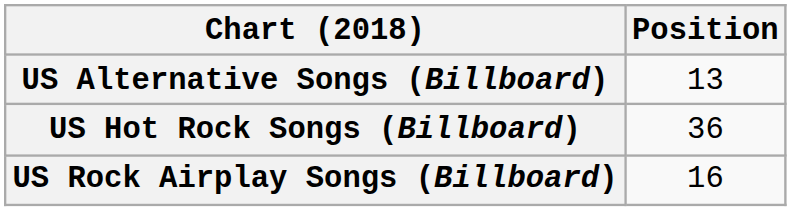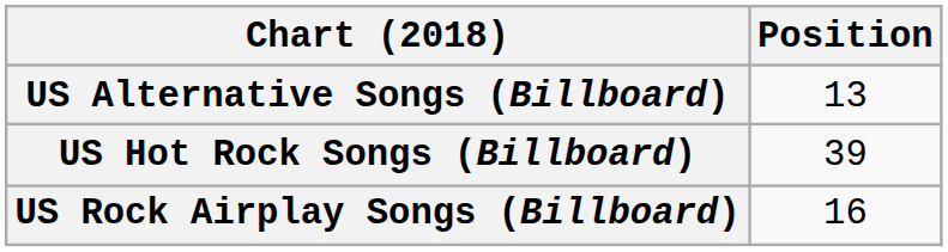 <table class="wikitable sortable plainrowheaders" style="text-align:center">
 <tr>
 <th scope="col">Chart (2018)</th>
 <th scope="col">Position</th>
 </tr>
 <tr>
 <th scope="row">US Alternative Songs (<em>Billboard</em>)</th>
 <td>13</td>
 </tr>
 <tr>
 <th scope="row">US Hot Rock Songs (<em>Billboard</em>)</th>
-<td>36</td>
+<td>39</td>
 </tr>
 <tr>
 <th scope="row">US Rock Airplay Songs (<em>Billboard</em>)</th>
 <td>16</td>
 </tr>
 </table>
